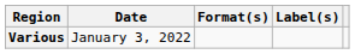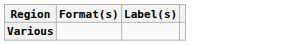 <table class="wikitable plainrowheaders">
 <tr>
 <th scope="col">Region</th>
-<th scope="col">Date</th>
 <th scope="col">Format(s)</th>
 <th scope="col">Label(s)</th>
 <th scope="col"></th>
 </tr>
 <tr>
 <th scope="row">Various</th>
-<td>January 3, 2022</td>
 <td></td>
 <td></td>
 <td style="text-align:center"></td>
 </tr>
 </table>
